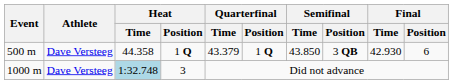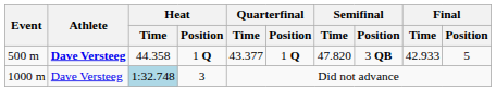 <table class="wikitable" border="1" style="font-size:90%">
 <tr>
 <th rowspan=2>Event</th>
 <th rowspan=2>Athlete</th>
 <th colspan=2>Heat</th>
 <th colspan=2>Quarterfinal</th>
 <th colspan=2>Semifinal</th>
 <th colspan=2>Final</th>
 </tr>
 <tr>
 <th>Time</th>
 <th>Position</th>
 <th>Time</th>
 <th>Position</th>
 <th>Time</th>
 <th>Position</th>
 <th>Time</th>
 <th>Position</th>
 </tr>
 <tr>
 <td>500 m</td>
-<td><a href='#'>Dave Versteeg</a></td>
+<td><strong><a href='#'>Dave Versteeg</a></strong></td>
 <td align=center>44.358</td>
 <td align=center>1 <strong>Q</strong></td>
-<td align=center>43.379</td>
+<td align=center>43.377</td>
 <td align=center>1 <strong>Q</strong></td>
-<td align=center>43.850</td>
+<td align=center>47.820</td>
 <td align=center>3 <strong>QB</strong></td>
-<td align=center>42.930</td>
-<td align=center>6</td>
+<td align=center>42.933</td>
+<td align=center>5</td>
 </tr>
 <tr>
 <td>1000 m</td>
 <td><a href='#'>Dave Versteeg</a></td>
 <td align=center style="background: lightblue;">1:32.748</td>
 <td align=center>3</td>
 <td colspan=6 align=center>Did not advance</td>
 </tr>
 </table>
